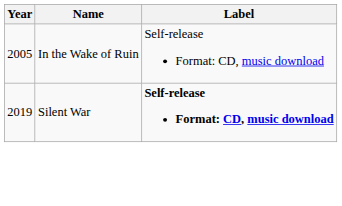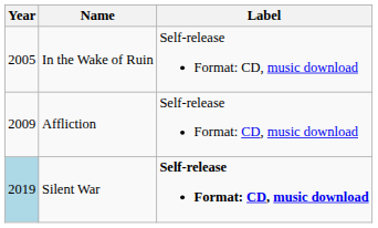 <table class=wikitable>
 <tr>
 <th>Year</th>
 <th>Name</th>
 <th>Label</th>
 </tr>
 <tr>
 <td>2005</td>
 <td>In the Wake of Ruin</td>
 <td>Self-release<br><ul><li>Format: CD, <a href='#'>music download</a></li></ul></td>
 </tr>
 <tr>
-<td>2019</td>
+<td>2009</td>
+<td>Affliction</td>
+<td>Self-release<br><ul><li>Format: <a href='#'>CD</a>, <a href='#'>music download</a></li></ul></td>
+</tr>
+<tr>
+<td style="background: lightblue;">2019</td>
 <td>Silent War</td>
 <td><strong>Self-release<br><ul><li>Format: <a href='#'>CD</a>, <a href='#'>music download</a></li></ul></strong></td>
 </tr>
 </table>
